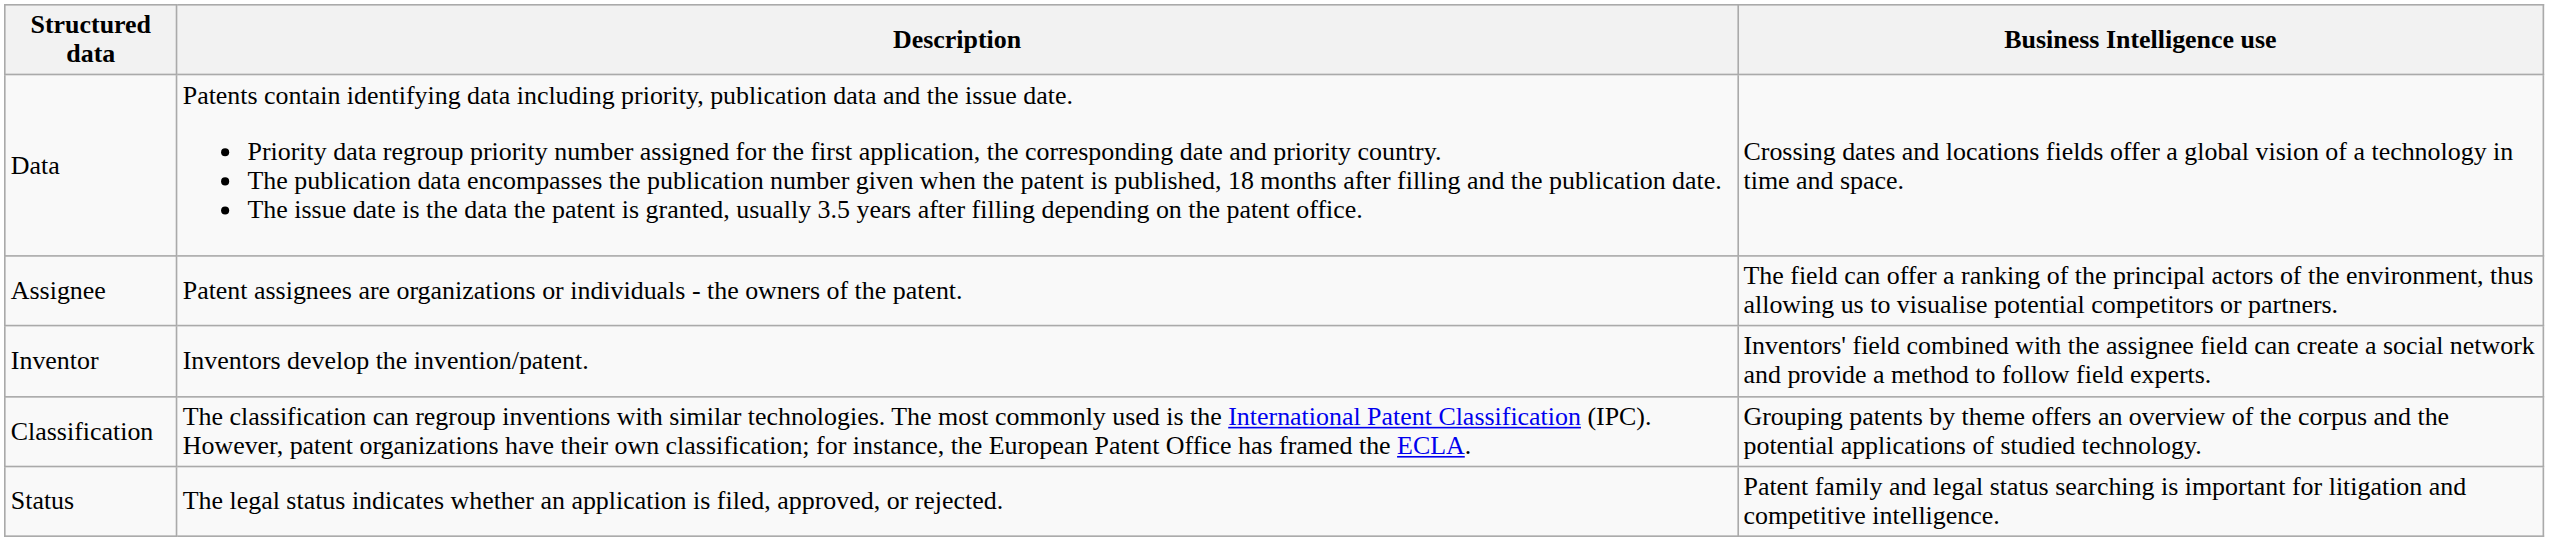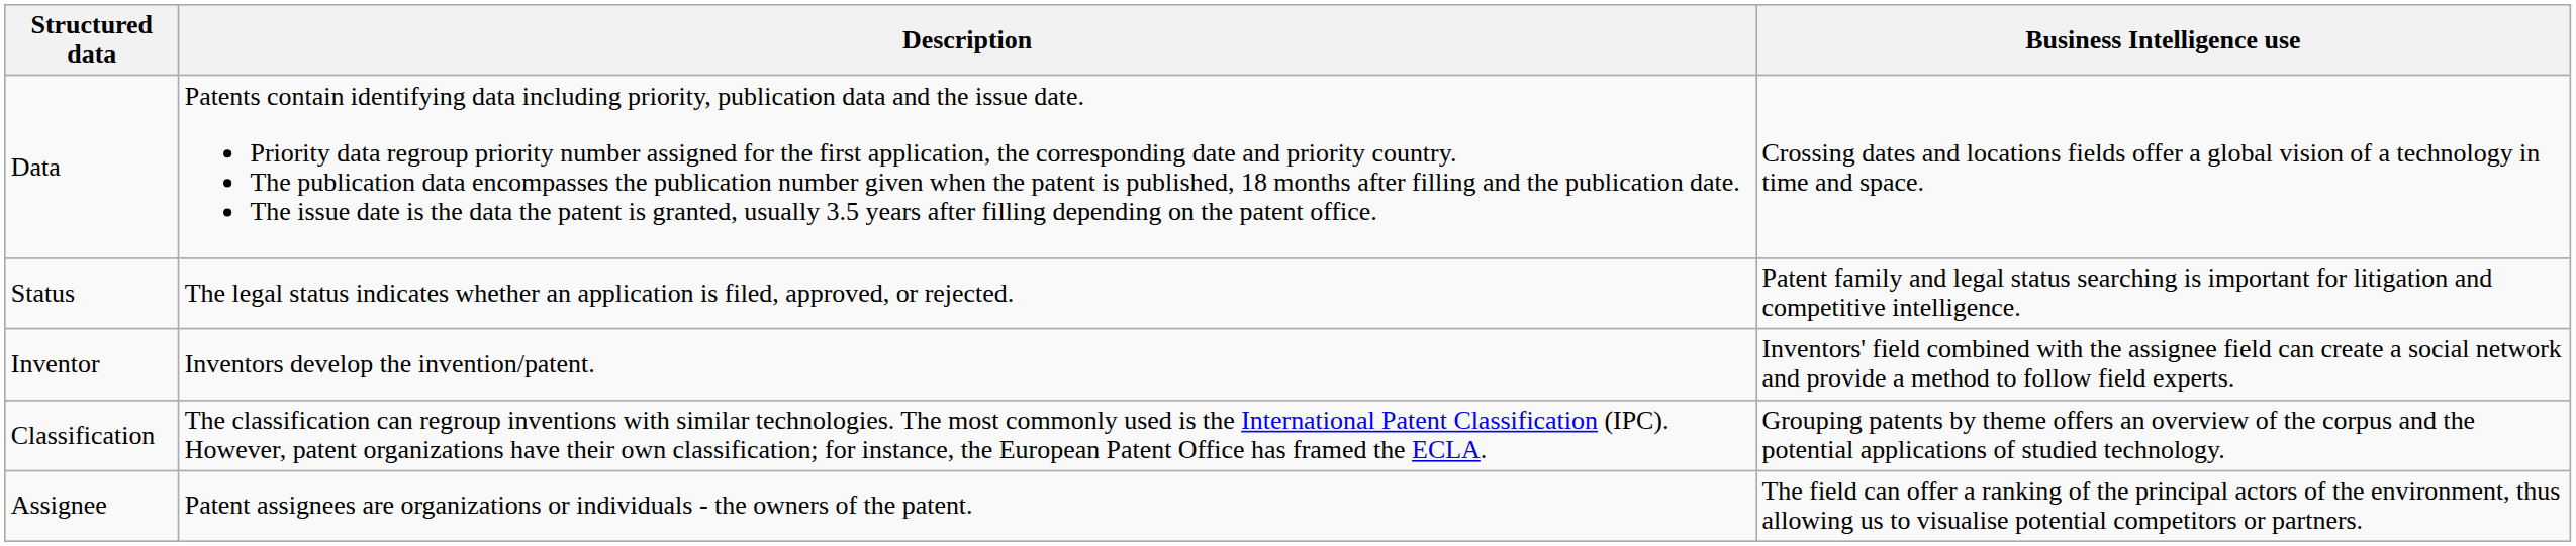 <table class="wikitable">
 <tr>
 <th>Structured data</th>
 <th>Description</th>
 <th>Business Intelligence use</th>
 </tr>
 <tr>
 <td>Data</td>
 <td>Patents contain identifying data including priority, publication data and the issue date.<br><ul><li>Priority data regroup priority number assigned for the first application, the corresponding date and priority country.</li><li>The publication data encompasses the publication number given when the patent is published, 18 months after filling and the publication date.</li><li>The issue date is the data the patent is granted, usually 3.5 years after filling depending on the patent office.</li></ul></td>
 <td>Crossing dates and locations fields offer a global vision of a technology in time and space.</td>
 </tr>
 <tr>
-<td>Assignee</td>
-<td>Patent assignees are organizations or individuals - the owners of the patent.</td>
-<td>The field can offer a ranking of the principal actors of the environment, thus allowing us to visualise potential competitors or partners.</td>
+<td>Status</td>
+<td>The legal status indicates whether an application is filed, approved, or rejected.</td>
+<td>Patent family and legal status searching is important for litigation and competitive intelligence.</td>
 </tr>
 <tr>
 <td>Inventor</td>
 <td>Inventors develop the invention/patent.</td>
 <td>Inventors' field combined with the assignee field can create a social network and provide a method to follow field experts.</td>
 </tr>
 <tr>
 <td>Classification</td>
 <td>The classification can regroup inventions with similar technologies. The most commonly used is the <a href='#'>International Patent Classification</a> (IPC). However, patent organizations have their own classification; for instance, the European Patent Office has framed the <a href='#'>ECLA</a>.</td>
 <td>Grouping patents by theme offers an overview of the corpus and the potential applications of studied technology.</td>
 </tr>
 <tr>
-<td>Status</td>
-<td>The legal status indicates whether an application is filed, approved, or rejected.</td>
-<td>Patent family and legal status searching is important for litigation and competitive intelligence.</td>
+<td>Assignee</td>
+<td>Patent assignees are organizations or individuals - the owners of the patent.</td>
+<td>The field can offer a ranking of the principal actors of the environment, thus allowing us to visualise potential competitors or partners.</td>
 </tr>
 </table>
